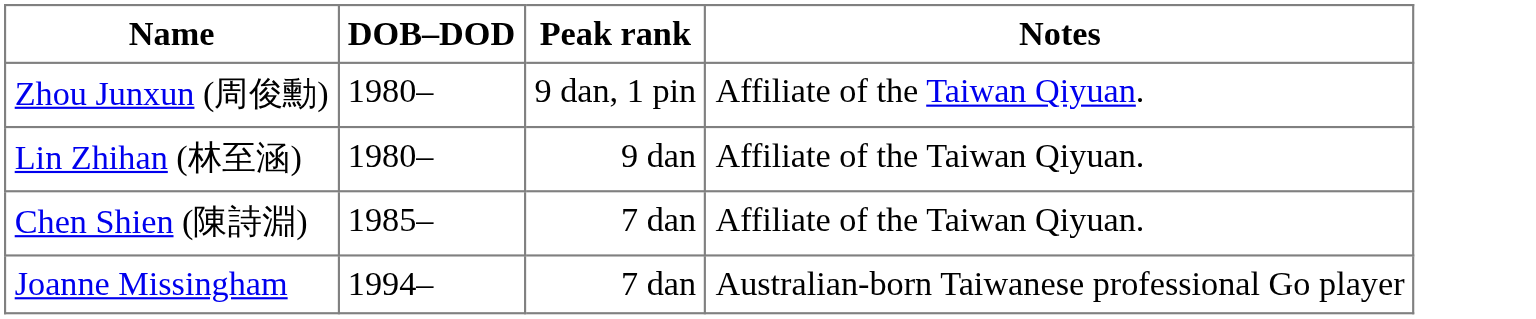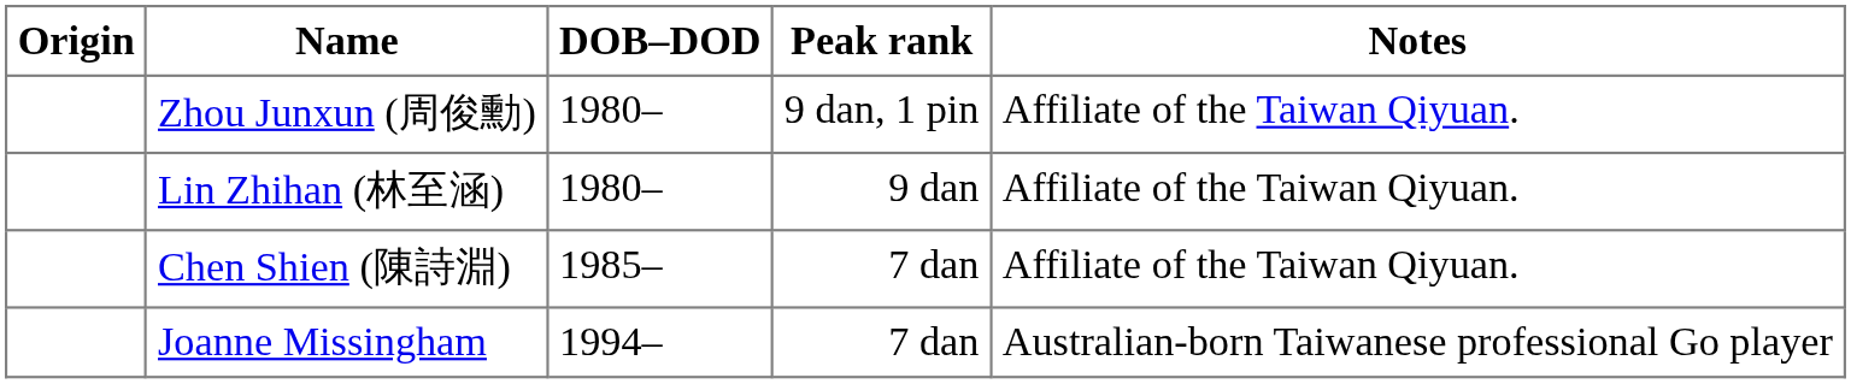 <table class="toccolours" border="1" cellpadding="4" cellspacing="0" style="border-collapse: collapse; margin:0;">
 <tr>
+<th>Origin</th>
 <th>Name</th>
 <th>DOB–DOD</th>
 <th>Peak rank</th>
 <th>Notes</th>
 </tr>
 <tr valign="top">
+<td></td>
 <td style="white-space:nowrap"><a href='#'>Zhou Junxun</a> (周俊勳)</td>
 <td>1980–</td>
 <td align="right" style="white-space:nowrap">9 dan, 1 pin</td>
 <td>Affiliate of the <a href='#'>Taiwan Qiyuan</a>.</td>
 </tr>
 <tr valign="top">
+<td></td>
 <td style="white-space:nowrap"><a href='#'>Lin Zhihan</a> (林至涵)</td>
 <td>1980–</td>
 <td align="right" style="white-space:nowrap">9 dan</td>
 <td>Affiliate of the Taiwan Qiyuan.</td>
 </tr>
 <tr valign="top">
+<td></td>
 <td style="white-space:nowrap"><a href='#'>Chen Shien</a> (陳詩淵)</td>
 <td>1985–</td>
 <td align="right" style="white-space:nowrap">7 dan</td>
 <td>Affiliate of the Taiwan Qiyuan.</td>
 </tr>
 <tr valign="top">
+<td></td>
 <td style="white-space:nowrap"><a href='#'>Joanne Missingham</a></td>
 <td>1994–</td>
 <td align="right" style="white-space:nowrap">7 dan</td>
 <td>Australian-born Taiwanese professional Go player</td>
 </tr>
 </table>
